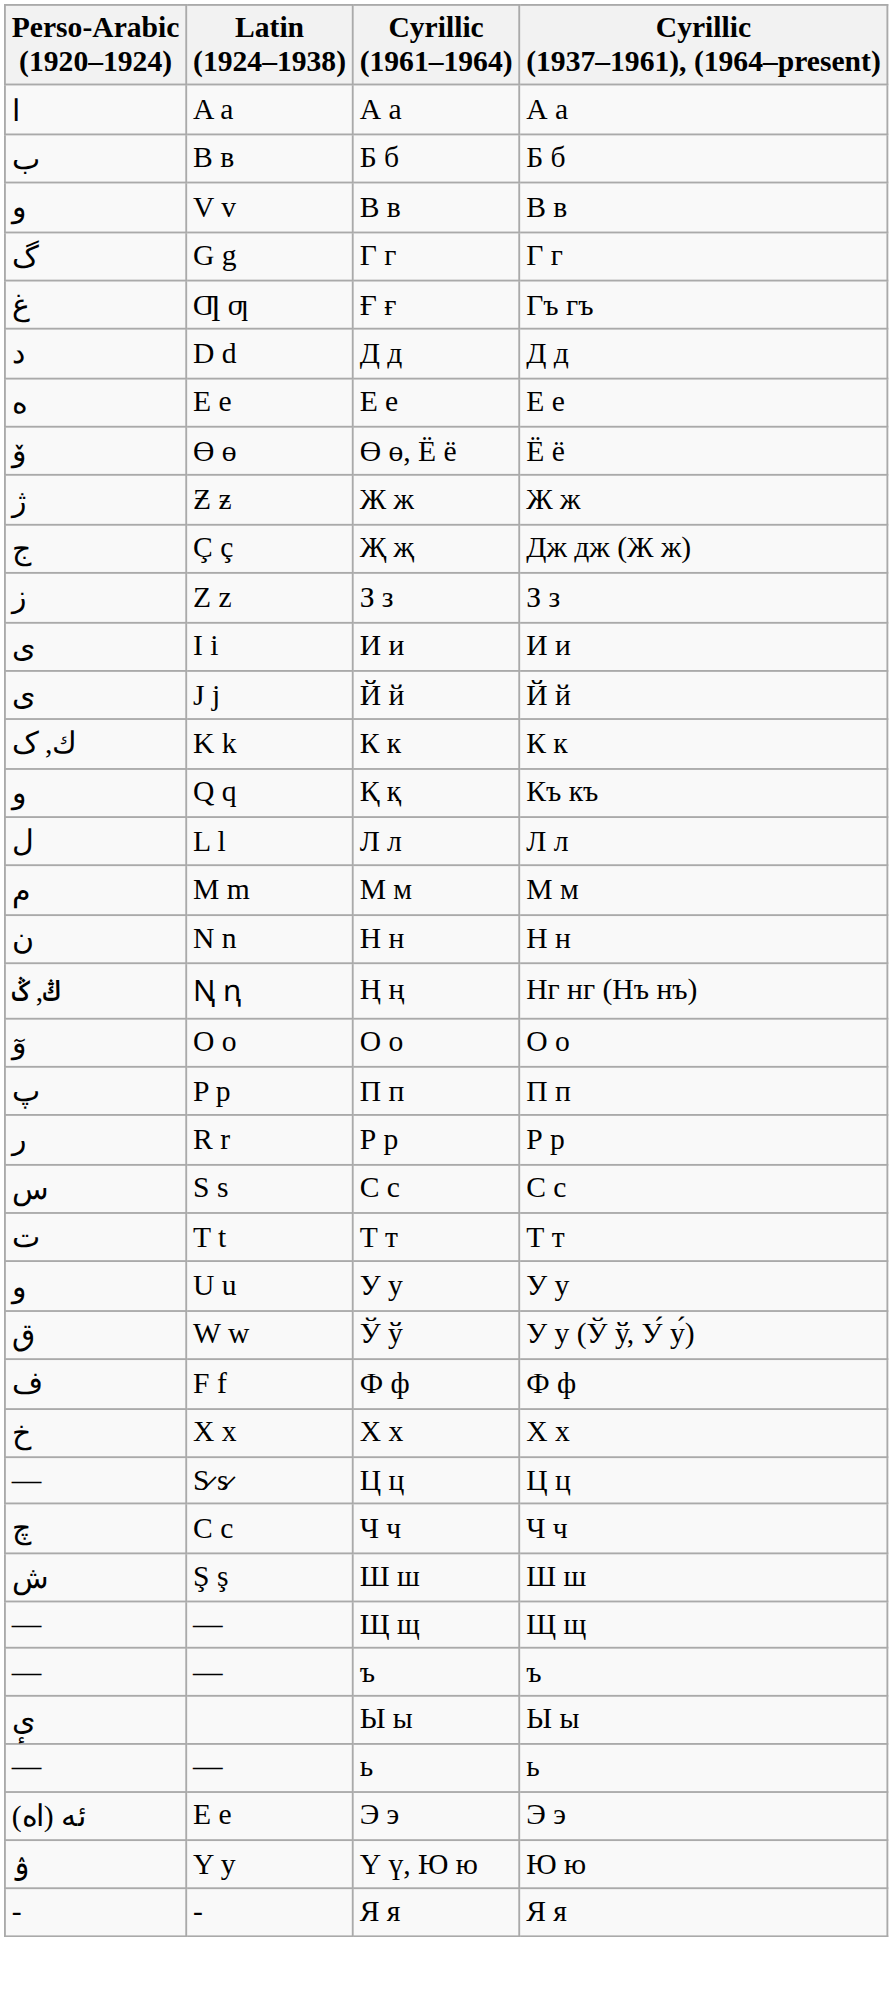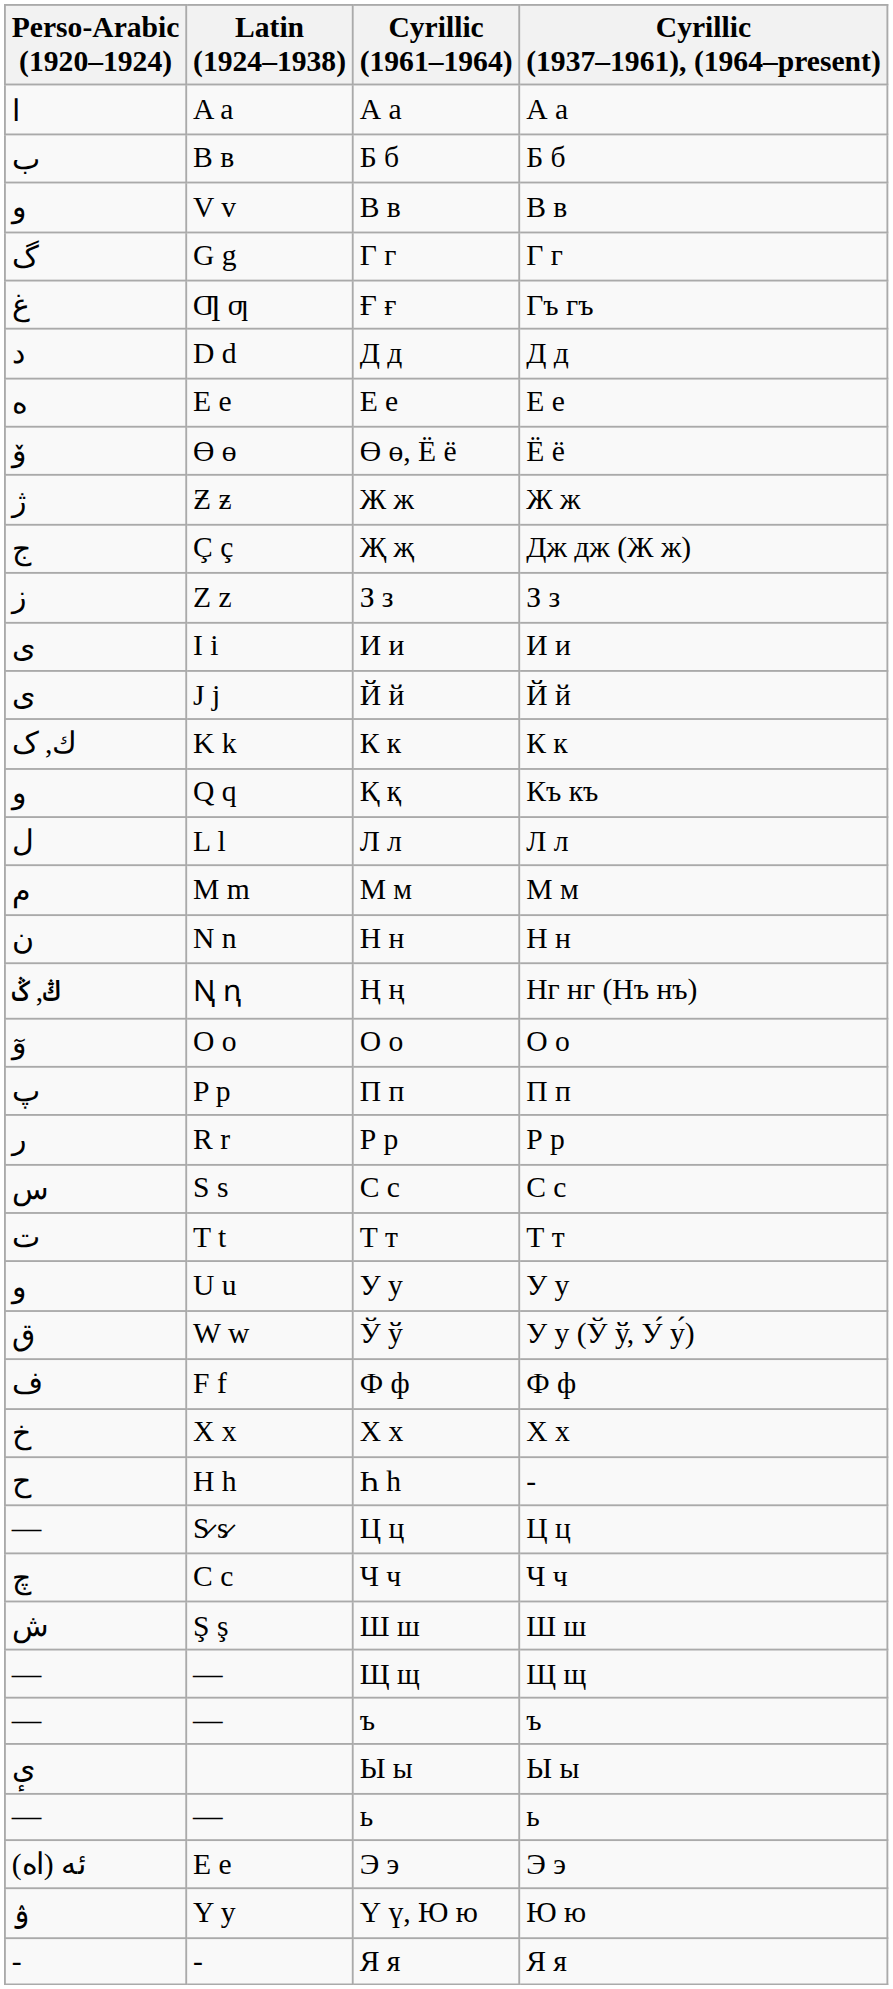 <table class="wikitable">
 <tr>
 <th>Perso-Arabic <br>(1920–1924)</th>
 <th>Latin <br>(1924–1938)</th>
 <th>Cyrillic <br>(1961–1964)</th>
 <th>Cyrillic <br>(1937–1961), (1964–present)</th>
 </tr>
 <tr>
 <td>ا</td>
 <td>A a</td>
 <td>А а</td>
 <td>А а</td>
 </tr>
 <tr>
 <td>ب</td>
 <td>B в</td>
 <td>Б б</td>
 <td>Б б</td>
 </tr>
 <tr>
 <td>و</td>
 <td>V v</td>
 <td>В в</td>
 <td>В в</td>
 </tr>
 <tr>
 <td>گ</td>
 <td>G g</td>
 <td>Г г</td>
 <td>Г г</td>
 </tr>
 <tr>
 <td>غ</td>
 <td>Ƣ ƣ</td>
 <td>Ғ ғ</td>
 <td>Гъ гъ</td>
 </tr>
 <tr>
 <td>د</td>
 <td>D d</td>
 <td>Д д</td>
 <td>Д д</td>
 </tr>
 <tr>
 <td>ە</td>
 <td>E e</td>
 <td>Е е</td>
 <td>Е е</td>
 </tr>
 <tr>
 <td>ۆ</td>
 <td>Ө ө</td>
 <td>Ө ө, Ё ё</td>
 <td>Ё ё</td>
 </tr>
 <tr>
 <td>ژ</td>
 <td>Ƶ ƶ</td>
 <td>Ж ж</td>
 <td>Ж ж</td>
 </tr>
 <tr>
 <td>ج</td>
 <td>Ç ç</td>
 <td>Җ җ</td>
 <td>Дж дж (Ж ж)</td>
 </tr>
 <tr>
 <td>ز</td>
 <td>Z z</td>
 <td>З з</td>
 <td>З з</td>
 </tr>
 <tr>
 <td>ی</td>
 <td>I i</td>
 <td>И и</td>
 <td>И и</td>
 </tr>
 <tr>
 <td>ی</td>
 <td>J j</td>
 <td>Й й</td>
 <td>Й й</td>
 </tr>
 <tr>
 <td>ك, ک</td>
 <td>K k</td>
 <td>К к</td>
 <td>К к</td>
 </tr>
 <tr>
 <td>و</td>
 <td>Q q</td>
 <td>Қ қ</td>
 <td>Къ къ</td>
 </tr>
 <tr>
 <td>ل</td>
 <td>L l</td>
 <td>Л л</td>
 <td>Л л</td>
 </tr>
 <tr>
 <td>م</td>
 <td>M m</td>
 <td>М м</td>
 <td>М м</td>
 </tr>
 <tr>
 <td>ن</td>
 <td>N n</td>
 <td>Н н</td>
 <td>Н н</td>
 </tr>
 <tr>
 <td>ڭ, ݣ</td>
 <td>Ꞑ ꞑ</td>
 <td>Ң ң</td>
 <td>Нг нг (Нъ нъ)</td>
 </tr>
 <tr>
 <td>وٓ</td>
 <td>O o</td>
 <td>О о</td>
 <td>О о</td>
 </tr>
 <tr>
 <td>پ</td>
 <td>P p</td>
 <td>П п</td>
 <td>П п</td>
 </tr>
 <tr>
 <td>ر</td>
 <td>R r</td>
 <td>Р р</td>
 <td>Р р</td>
 </tr>
 <tr>
 <td>س</td>
 <td>S s</td>
 <td>С с</td>
 <td>С с</td>
 </tr>
 <tr>
 <td>ت</td>
 <td>T t</td>
 <td>Т т</td>
 <td>Т т</td>
 </tr>
 <tr>
 <td>و</td>
 <td>U u</td>
 <td>У у</td>
 <td>У у</td>
 </tr>
 <tr>
 <td>ق</td>
 <td>W w</td>
 <td>Ў ў</td>
 <td>У у (Ў ў, У́ у́)</td>
 </tr>
 <tr>
 <td>ف</td>
 <td>F f</td>
 <td>Ф ф</td>
 <td>Ф ф</td>
 </tr>
 <tr>
 <td>خ</td>
 <td>X x</td>
 <td>Х х</td>
 <td>Х х</td>
 </tr>
 <tr>
+<td>ح</td>
+<td>H h</td>
+<td>Һ һ</td>
+<td>-</td>
+</tr>
+<tr>
 <td>—</td>
 <td>S̷ s̷</td>
 <td>Ц ц</td>
 <td>Ц ц</td>
 </tr>
 <tr>
 <td>چ</td>
 <td>C c</td>
 <td>Ч ч</td>
 <td>Ч ч</td>
 </tr>
 <tr>
 <td>ش</td>
 <td>Ş ş</td>
 <td>Ш ш</td>
 <td>Ш ш</td>
 </tr>
 <tr>
 <td>—</td>
 <td>—</td>
 <td>Щ щ</td>
 <td>Щ щ</td>
 </tr>
 <tr>
 <td>—</td>
 <td>—</td>
 <td>ъ</td>
 <td>ъ</td>
 </tr>
 <tr>
 <td>ىٕ</td>
 <td> </td>
 <td>Ы ы</td>
 <td>Ы ы</td>
 </tr>
 <tr>
 <td>—</td>
 <td>—</td>
 <td>ь</td>
 <td>ь</td>
 </tr>
 <tr>
 <td>ئە (اە)</td>
 <td>E e</td>
 <td>Э э</td>
 <td>Э э</td>
 </tr>
 <tr>
 <td>ۉ</td>
 <td>Y y</td>
 <td>Ү ү, Ю ю</td>
 <td>Ю ю</td>
 </tr>
 <tr>
 <td>-</td>
 <td>-</td>
 <td>Я я</td>
 <td>Я я</td>
 </tr>
 </table>
